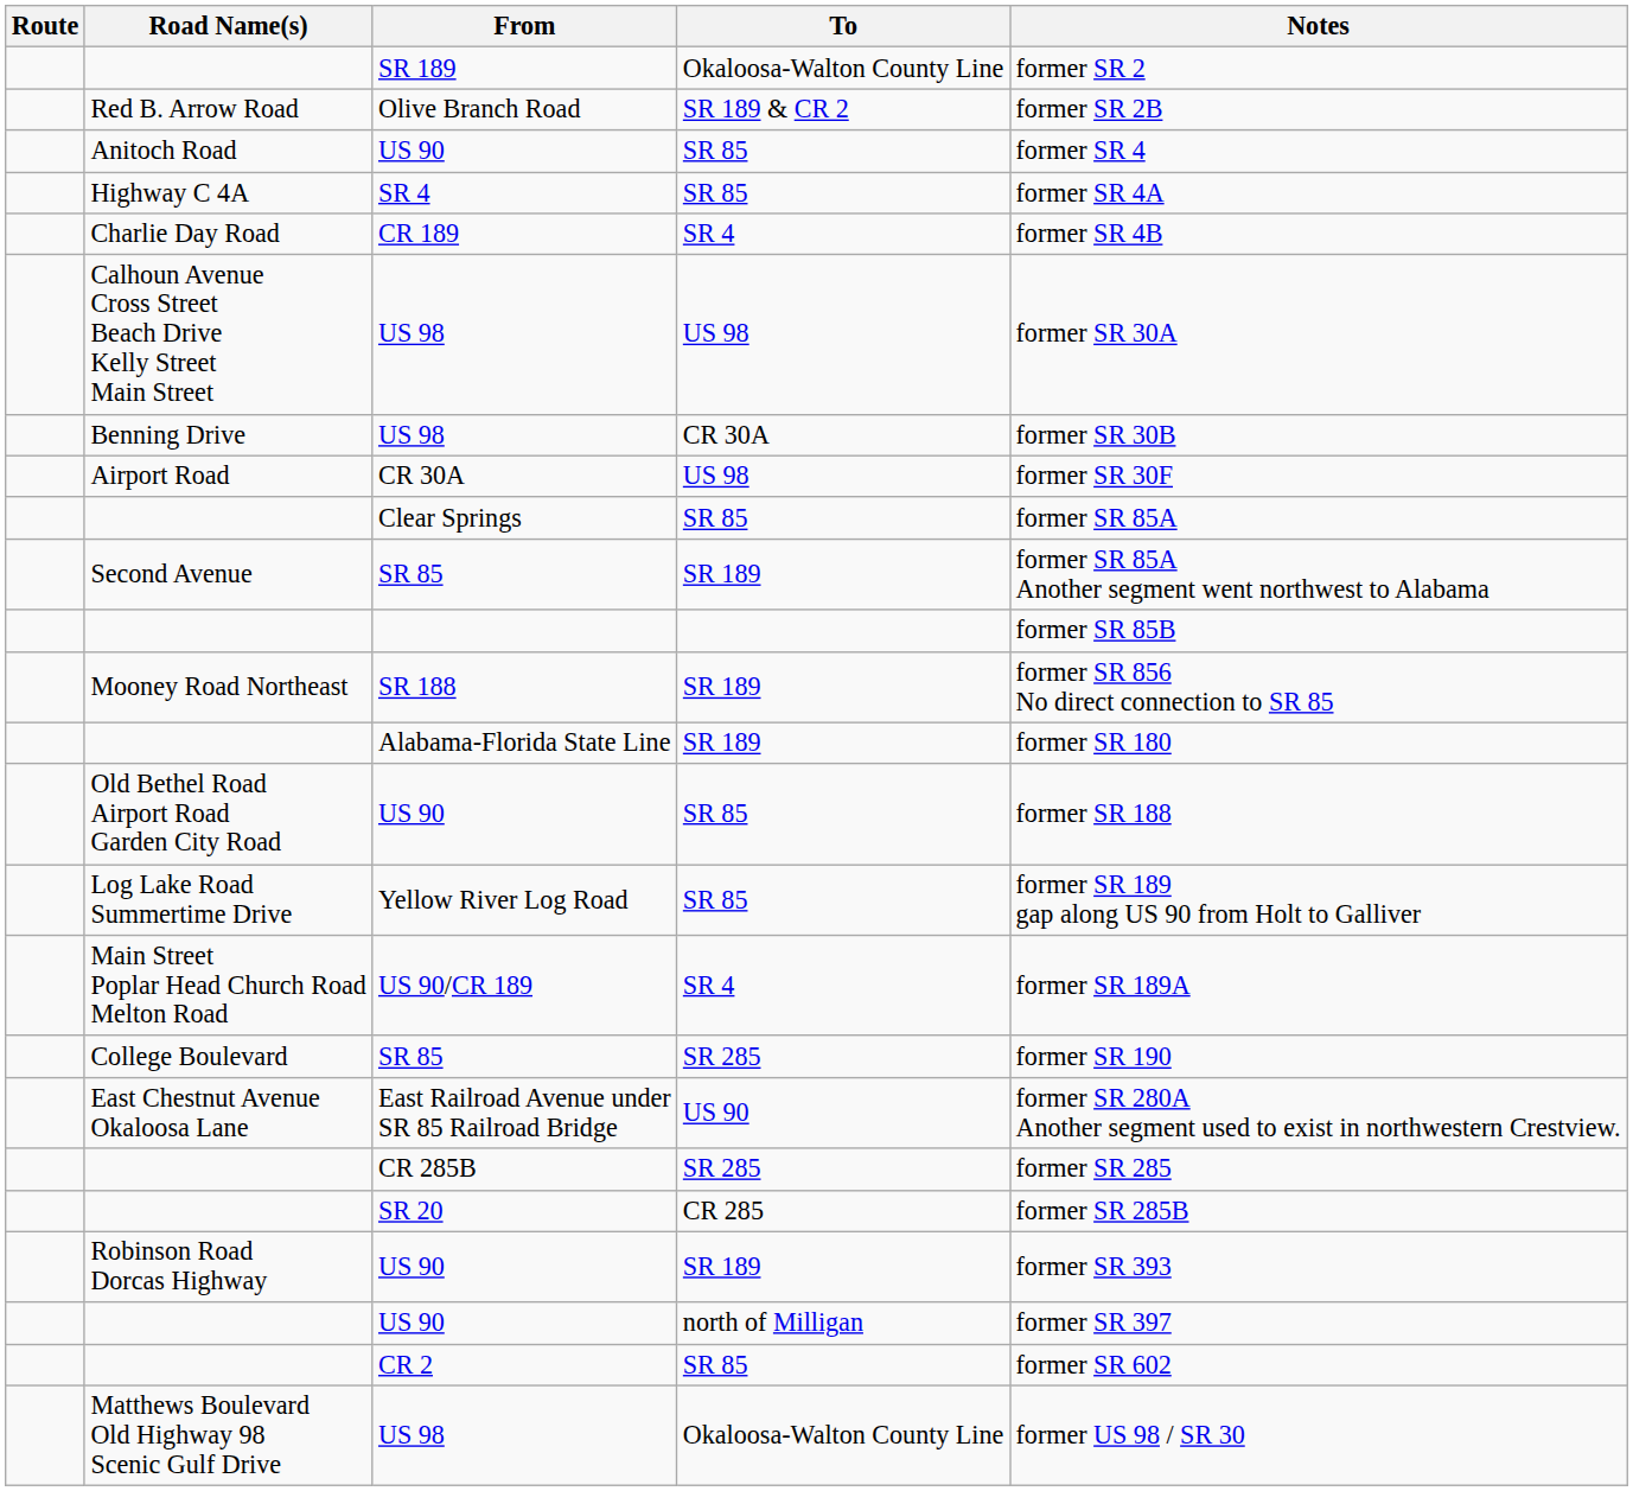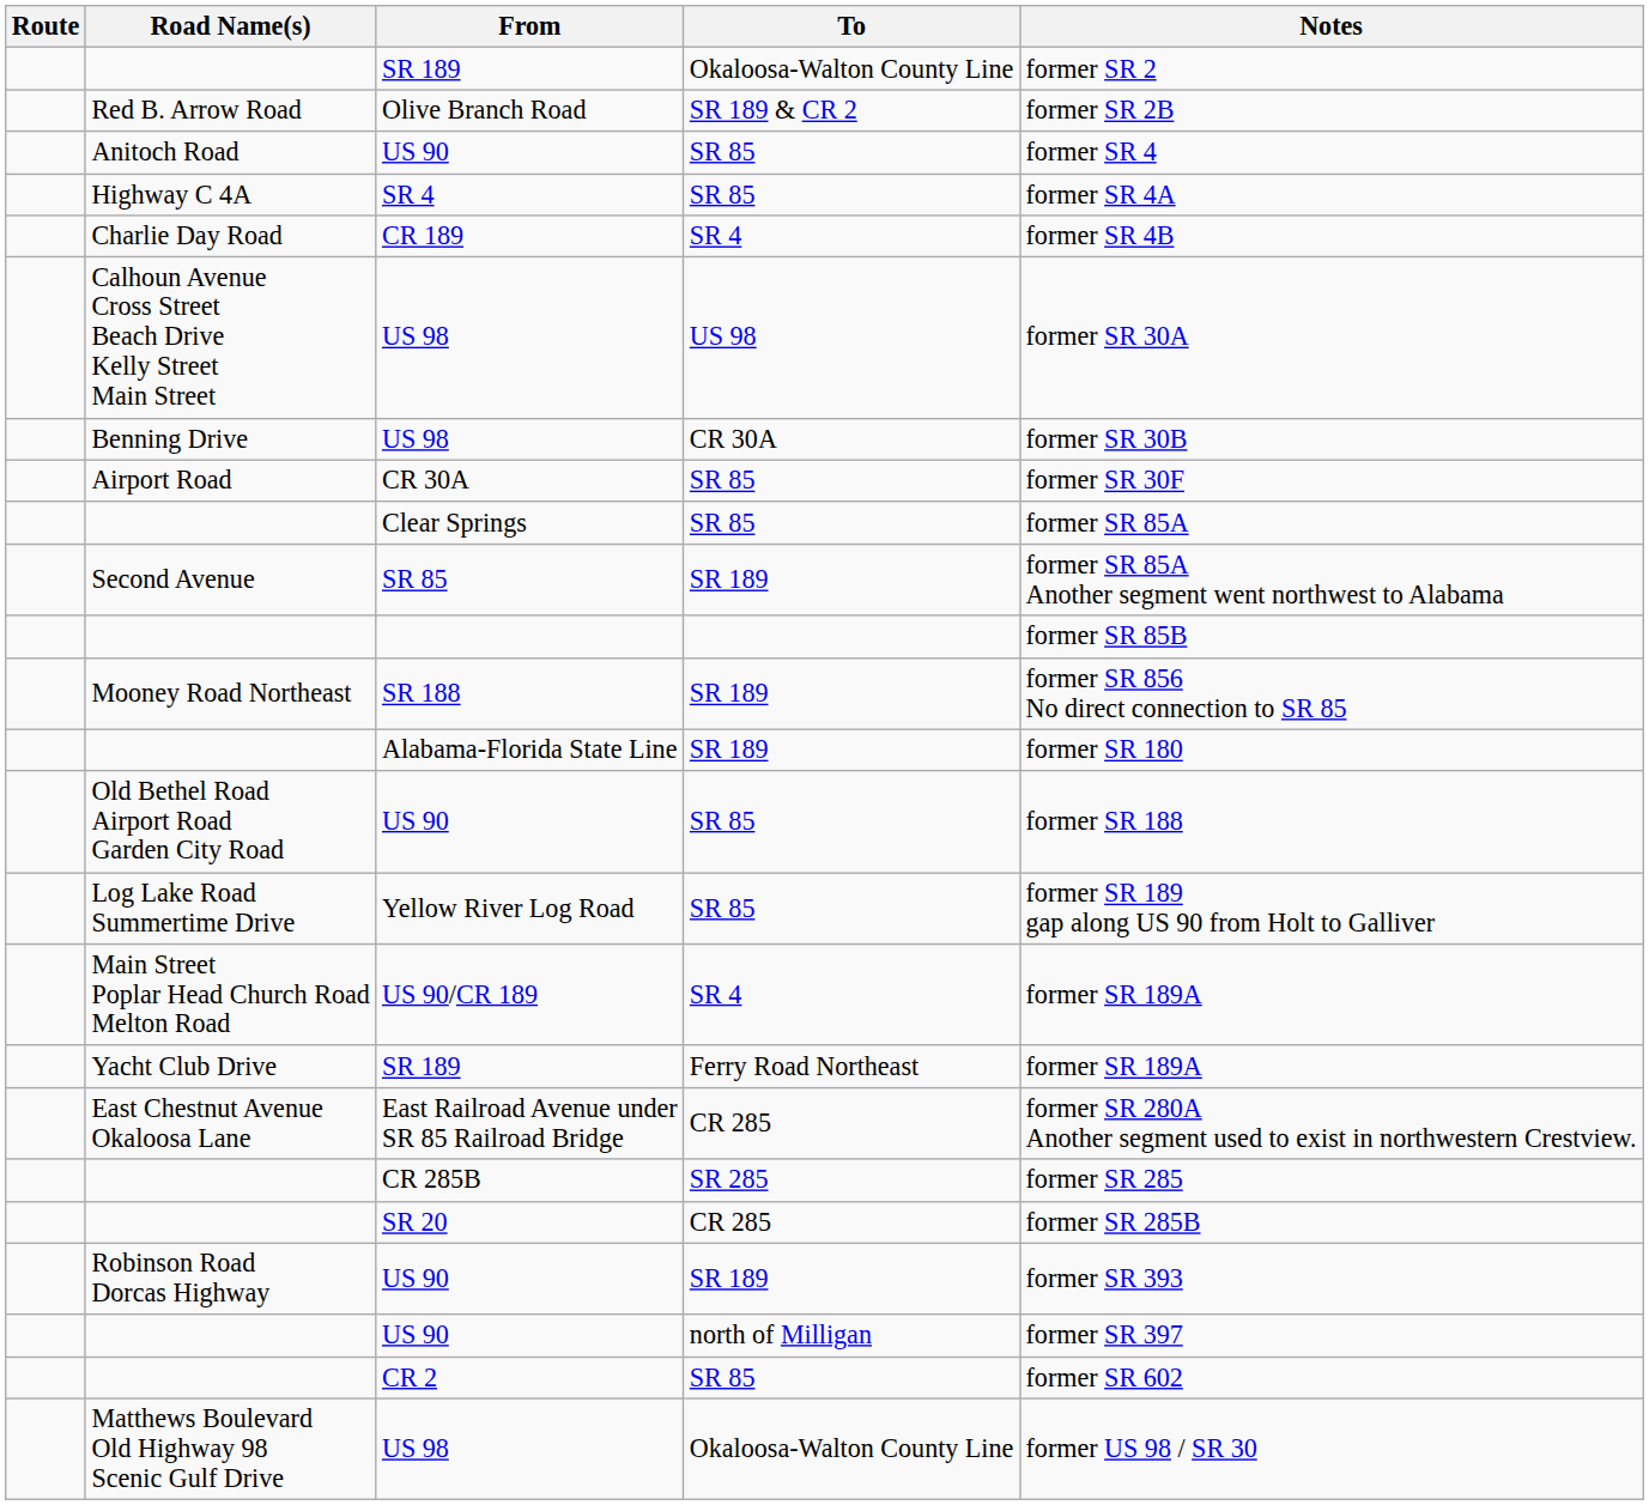 <table class="wikitable">
 <tr>
 <th>Route</th>
 <th>Road Name(s)</th>
 <th>From</th>
 <th>To</th>
 <th>Notes</th>
 </tr>
 <tr>
 <td></td>
 <td></td>
 <td><a href='#'>SR 189</a></td>
 <td>Okaloosa-Walton County Line</td>
 <td>former <a href='#'>SR 2</a></td>
 </tr>
 <tr>
 <td></td>
 <td>Red B. Arrow Road</td>
 <td>Olive Branch Road</td>
 <td><a href='#'>SR 189</a> & <a href='#'>CR 2</a></td>
 <td>former <a href='#'>SR 2B</a></td>
 </tr>
 <tr>
 <td></td>
 <td>Anitoch Road</td>
 <td><a href='#'>US 90</a></td>
 <td><a href='#'>SR 85</a></td>
 <td>former <a href='#'>SR 4</a></td>
 </tr>
 <tr>
 <td></td>
 <td>Highway C 4A</td>
 <td><a href='#'>SR 4</a></td>
 <td><a href='#'>SR 85</a></td>
 <td>former <a href='#'>SR 4A</a></td>
 </tr>
 <tr>
 <td></td>
 <td>Charlie Day Road</td>
 <td><a href='#'>CR 189</a></td>
 <td><a href='#'>SR 4</a></td>
 <td>former <a href='#'>SR 4B</a></td>
 </tr>
 <tr>
 <td></td>
 <td>Calhoun Avenue<br>Cross Street<br>Beach Drive<br>Kelly Street<br>Main Street</td>
 <td><a href='#'>US 98</a></td>
 <td><a href='#'>US 98</a></td>
 <td>former <a href='#'>SR 30A</a></td>
 </tr>
 <tr>
 <td></td>
 <td>Benning Drive</td>
 <td><a href='#'>US 98</a></td>
 <td>CR 30A</td>
 <td>former <a href='#'>SR 30B</a></td>
 </tr>
 <tr>
 <td></td>
 <td>Airport Road</td>
 <td>CR 30A</td>
-<td><a href='#'>US 98</a></td>
+<td><a href='#'>SR 85</a></td>
 <td>former <a href='#'>SR 30F</a></td>
 </tr>
 <tr>
 <td></td>
 <td></td>
 <td>Clear Springs</td>
 <td><a href='#'>SR 85</a></td>
 <td>former <a href='#'>SR 85A</a></td>
 </tr>
 <tr>
 <td></td>
 <td>Second Avenue</td>
 <td><a href='#'>SR 85</a></td>
 <td><a href='#'>SR 189</a></td>
 <td>former <a href='#'>SR 85A</a><br>Another segment went northwest to Alabama</td>
 </tr>
 <tr>
 <td></td>
 <td></td>
 <td></td>
 <td></td>
 <td>former <a href='#'>SR 85B</a></td>
 </tr>
 <tr>
 <td></td>
 <td>Mooney Road Northeast</td>
 <td><a href='#'>SR 188</a></td>
 <td><a href='#'>SR 189</a></td>
 <td>former <a href='#'>SR 856</a><br>No direct connection to <a href='#'>SR 85</a></td>
 </tr>
 <tr>
 <td></td>
 <td></td>
 <td>Alabama-Florida State Line</td>
 <td><a href='#'>SR 189</a></td>
 <td>former <a href='#'>SR 180</a><br></td>
 </tr>
 <tr>
 <td></td>
 <td>Old Bethel Road<br>Airport Road<br>Garden City Road</td>
 <td><a href='#'>US 90</a></td>
 <td><a href='#'>SR 85</a></td>
 <td>former <a href='#'>SR 188</a></td>
 </tr>
 <tr>
 <td></td>
 <td>Log Lake Road<br>Summertime Drive</td>
 <td>Yellow River Log Road</td>
 <td><a href='#'>SR 85</a></td>
 <td>former <a href='#'>SR 189</a><br>gap along US 90 from Holt to Galliver</td>
 </tr>
 <tr>
 <td></td>
 <td>Main Street<br>Poplar Head Church Road<br>Melton Road</td>
 <td><a href='#'>US 90</a>/<a href='#'>CR 189</a></td>
 <td><a href='#'>SR 4</a></td>
 <td>former <a href='#'>SR 189A</a></td>
 </tr>
 <tr>
 <td></td>
-<td>College Boulevard</td>
-<td><a href='#'>SR 85</a></td>
-<td><a href='#'>SR 285</a></td>
-<td>former <a href='#'>SR 190</a></td>
+<td>Yacht Club Drive</td>
+<td><a href='#'>SR 189</a></td>
+<td>Ferry Road Northeast</td>
+<td>former <a href='#'>SR 189A</a></td>
 </tr>
 <tr>
 <td></td>
 <td>East Chestnut Avenue<br>Okaloosa Lane</td>
 <td>East Railroad Avenue under<br>SR 85 Railroad Bridge</td>
-<td><a href='#'>US 90</a></td>
+<td>CR 285</td>
 <td>former <a href='#'>SR 280A</a><br>Another segment used to exist in northwestern Crestview.</td>
 </tr>
 <tr>
 <td></td>
 <td></td>
 <td>CR 285B</td>
 <td><a href='#'>SR 285</a></td>
 <td>former <a href='#'>SR 285</a></td>
 </tr>
 <tr>
 <td></td>
 <td></td>
 <td><a href='#'>SR 20</a></td>
 <td>CR 285</td>
 <td>former <a href='#'>SR 285B</a></td>
 </tr>
 <tr>
 <td></td>
 <td>Robinson Road<br>Dorcas Highway</td>
 <td><a href='#'>US 90</a></td>
 <td><a href='#'>SR 189</a></td>
 <td>former <a href='#'>SR 393</a></td>
 </tr>
 <tr>
 <td></td>
 <td></td>
 <td><a href='#'>US 90</a></td>
 <td>north of <a href='#'>Milligan</a></td>
 <td>former <a href='#'>SR 397</a></td>
 </tr>
 <tr>
 <td></td>
 <td></td>
 <td><a href='#'>CR 2</a></td>
 <td><a href='#'>SR 85</a></td>
 <td>former <a href='#'>SR 602</a></td>
 </tr>
 <tr>
 <td></td>
 <td>Matthews Boulevard<br>Old Highway 98<br>Scenic Gulf Drive</td>
 <td><a href='#'>US 98</a></td>
 <td>Okaloosa-Walton County Line</td>
 <td>former <a href='#'>US 98</a> / <a href='#'>SR 30</a><br></td>
 </tr>
 </table>
